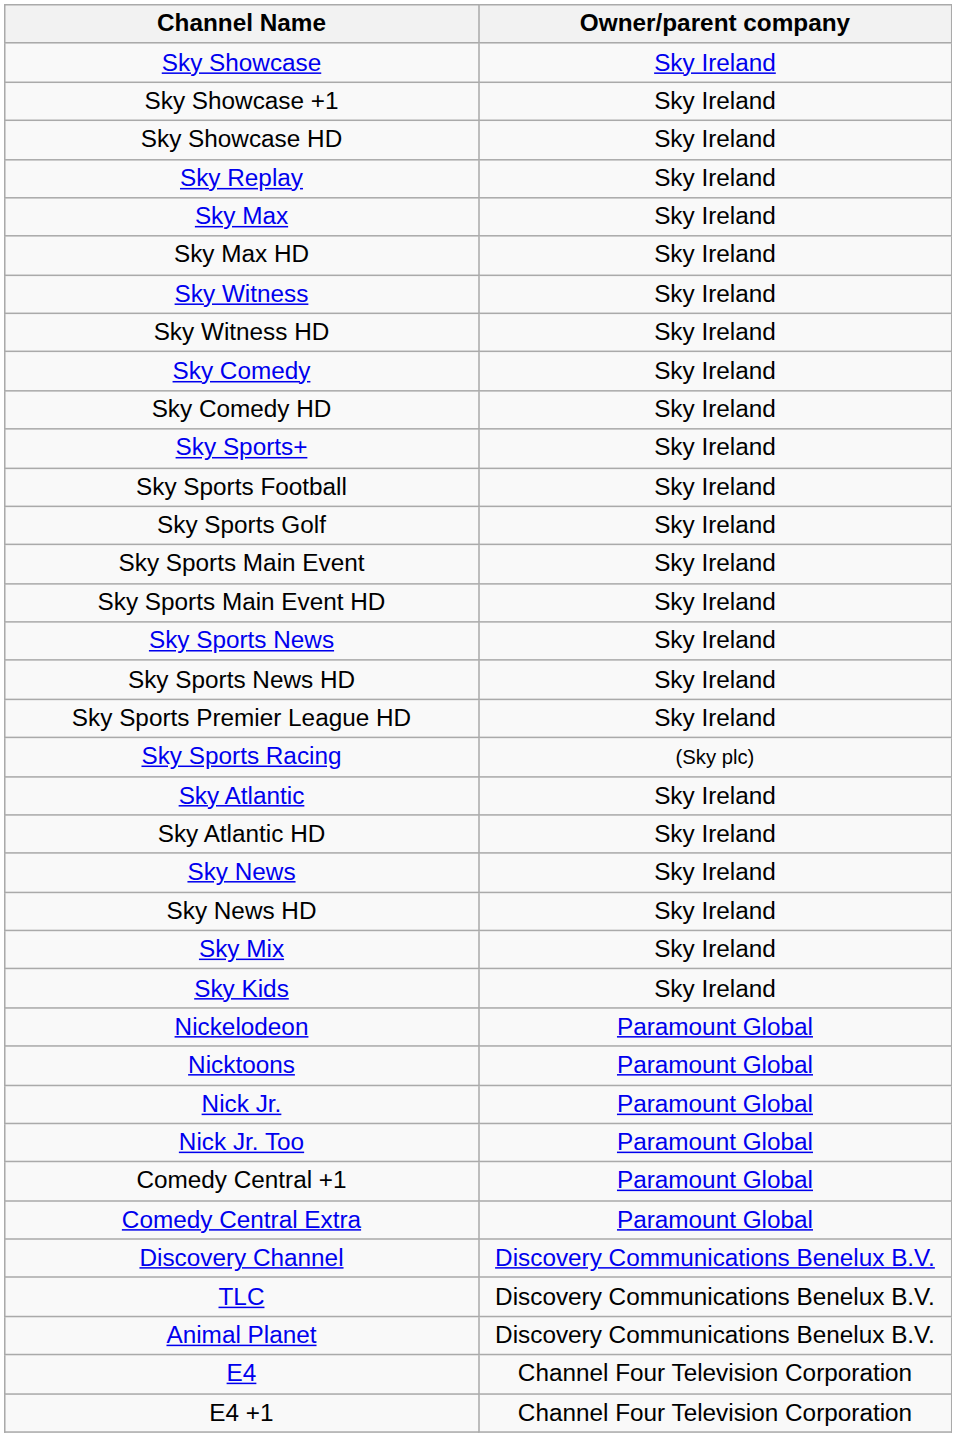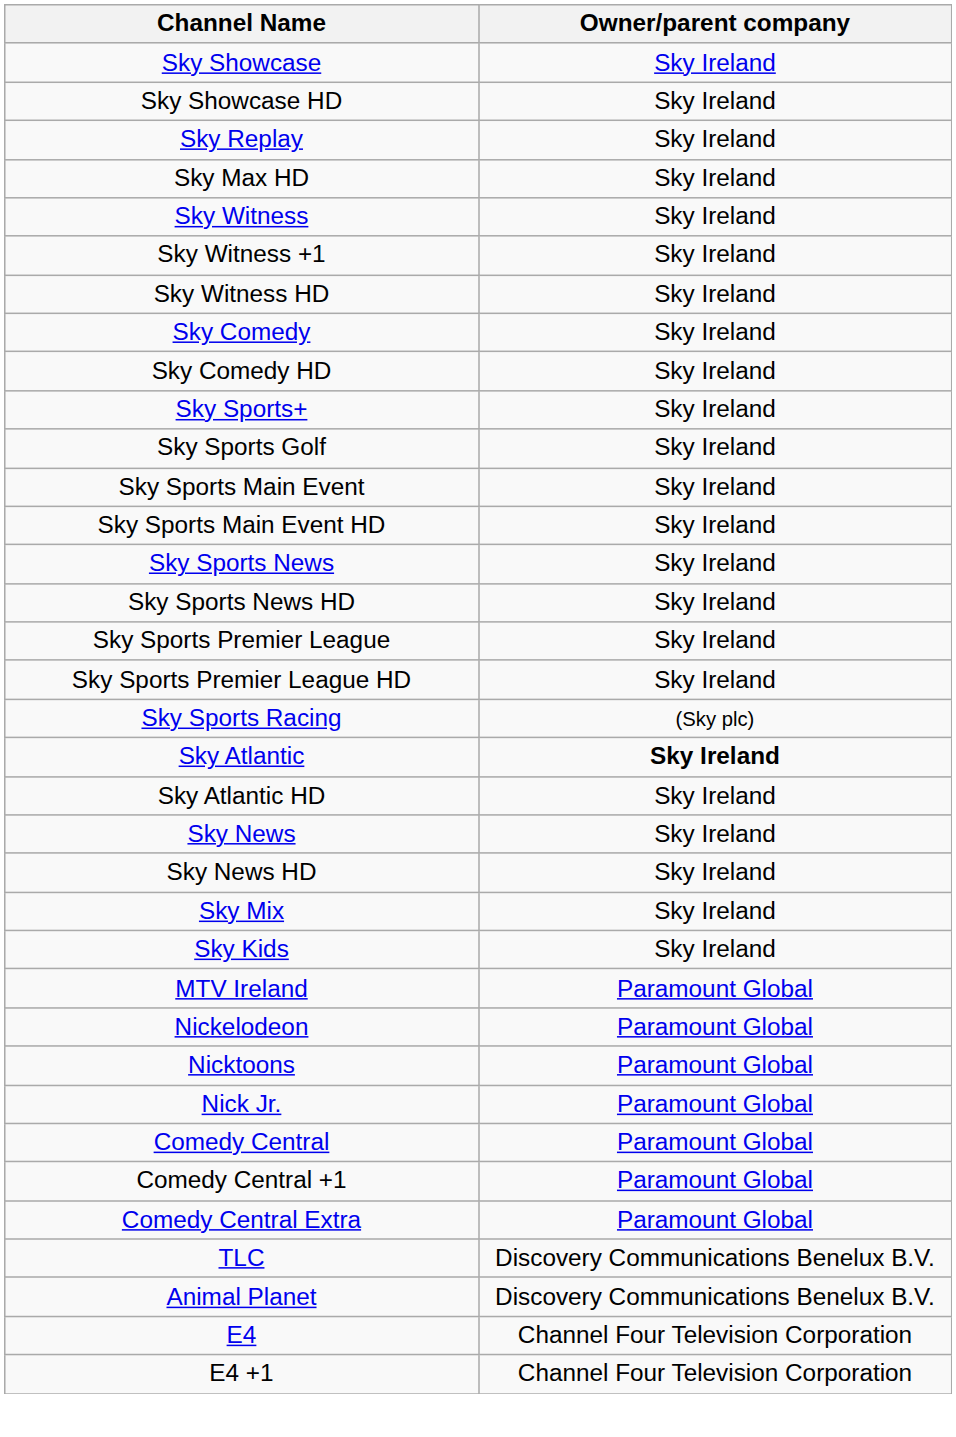 <table class="wikitable sortable" style="border-collapse:collapse; text-align:center" width="100%">
 <tr>
 <th width=50%>Channel Name</th>
 <th width=50%>Owner/parent company</th>
 </tr>
 <tr>
 <td><a href='#'>Sky Showcase</a></td>
 <td><a href='#'>Sky Ireland</a></td>
 </tr>
 <tr>
-<td>Sky Showcase +1</td>
-<td>Sky Ireland</td>
-</tr>
-<tr>
 <td>Sky Showcase HD</td>
 <td>Sky Ireland</td>
 </tr>
 <tr>
 <td><a href='#'>Sky Replay</a></td>
 <td>Sky Ireland</td>
 </tr>
 <tr>
-<td><a href='#'>Sky Max</a></td>
-<td>Sky Ireland</td>
-</tr>
-<tr>
 <td>Sky Max HD</td>
 <td>Sky Ireland</td>
 </tr>
 <tr>
 <td><a href='#'>Sky Witness</a></td>
+<td>Sky Ireland</td>
+</tr>
+<tr>
+<td>Sky Witness +1</td>
 <td>Sky Ireland</td>
 </tr>
 <tr>
 <td>Sky Witness HD</td>
 <td>Sky Ireland</td>
 </tr>
 <tr>
 <td><a href='#'>Sky Comedy</a></td>
 <td>Sky Ireland</td>
 </tr>
 <tr>
 <td>Sky Comedy HD</td>
 <td>Sky Ireland</td>
 </tr>
 <tr>
 <td><a href='#'>Sky Sports+</a></td>
-<td>Sky Ireland</td>
-</tr>
-<tr>
-<td>Sky Sports Football</td>
 <td>Sky Ireland</td>
 </tr>
 <tr>
 <td>Sky Sports Golf</td>
 <td>Sky Ireland</td>
 </tr>
 <tr>
 <td>Sky Sports Main Event</td>
 <td>Sky Ireland</td>
 </tr>
 <tr>
 <td>Sky Sports Main Event HD</td>
 <td>Sky Ireland</td>
 </tr>
 <tr>
 <td><a href='#'>Sky Sports News</a></td>
 <td>Sky Ireland</td>
 </tr>
 <tr>
 <td>Sky Sports News HD</td>
 <td>Sky Ireland</td>
 </tr>
 <tr>
+<td>Sky Sports Premier League</td>
+<td>Sky Ireland</td>
+</tr>
+<tr>
 <td>Sky Sports Premier League HD</td>
 <td>Sky Ireland</td>
 </tr>
 <tr>
 <td><a href='#'>Sky Sports Racing</a></td>
 <td><small>(Sky plc)</small></td>
 </tr>
 <tr>
 <td><a href='#'>Sky Atlantic</a></td>
-<td>Sky Ireland</td>
+<td><strong>Sky Ireland</strong></td>
 </tr>
 <tr>
 <td>Sky Atlantic HD</td>
 <td>Sky Ireland</td>
 </tr>
 <tr>
 <td><a href='#'>Sky News</a></td>
 <td>Sky Ireland</td>
 </tr>
 <tr>
 <td>Sky News HD</td>
 <td>Sky Ireland</td>
 </tr>
 <tr>
 <td><a href='#'>Sky Mix</a></td>
 <td>Sky Ireland</td>
 </tr>
 <tr>
 <td><a href='#'>Sky Kids</a></td>
 <td>Sky Ireland</td>
 </tr>
 <tr>
+<td><a href='#'>MTV Ireland</a></td>
+<td><a href='#'>Paramount Global</a></td>
+</tr>
+<tr>
 <td><a href='#'>Nickelodeon</a></td>
 <td><a href='#'>Paramount Global</a></td>
 </tr>
 <tr>
 <td><a href='#'>Nicktoons</a></td>
 <td><a href='#'>Paramount Global</a></td>
 </tr>
 <tr>
 <td><a href='#'>Nick Jr.</a></td>
 <td><a href='#'>Paramount Global</a></td>
 </tr>
 <tr>
-<td><a href='#'>Nick Jr. Too</a></td>
+<td><a href='#'>Comedy Central</a></td>
 <td><a href='#'>Paramount Global</a></td>
 </tr>
 <tr>
 <td>Comedy Central +1</td>
 <td><a href='#'>Paramount Global</a></td>
 </tr>
 <tr>
 <td><a href='#'>Comedy Central Extra</a></td>
 <td><a href='#'>Paramount Global</a></td>
-</tr>
-<tr>
-<td><a href='#'>Discovery Channel</a></td>
-<td><a href='#'>Discovery Communications Benelux B.V.</a></td>
 </tr>
 <tr>
 <td><a href='#'>TLC</a></td>
 <td>Discovery Communications Benelux B.V.</td>
 </tr>
 <tr>
 <td><a href='#'>Animal Planet</a></td>
 <td>Discovery Communications Benelux B.V.</td>
 </tr>
 <tr>
 <td><a href='#'>E4</a></td>
 <td>Channel Four Television Corporation</td>
 </tr>
 <tr>
 <td>E4 +1</td>
 <td>Channel Four Television Corporation</td>
 </tr>
 </table>
